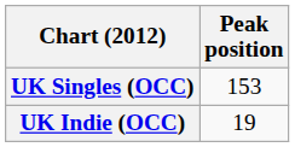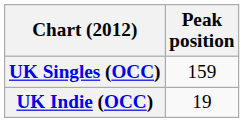 <table class="wikitable plainrowheaders" style="text-align:center">
 <tr>
 <th>Chart (2012)</th>
 <th>Peak<br>position</th>
 </tr>
 <tr>
 <th scope="row"><a href='#'>UK Singles</a> (<a href='#'>OCC</a>)</th>
-<td>153</td>
+<td>159</td>
 </tr>
 <tr>
 <th scope="row"><a href='#'>UK Indie</a> (<a href='#'>OCC</a>)</th>
 <td>19</td>
 </tr>
 </table>
